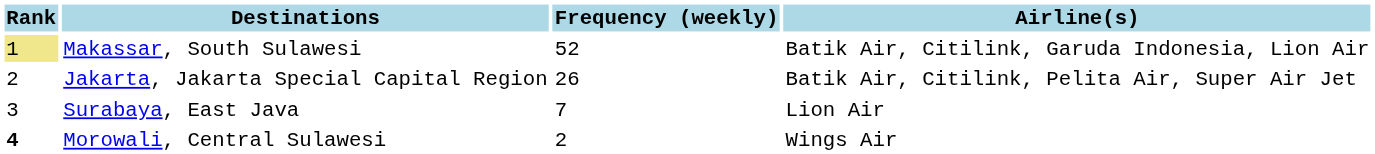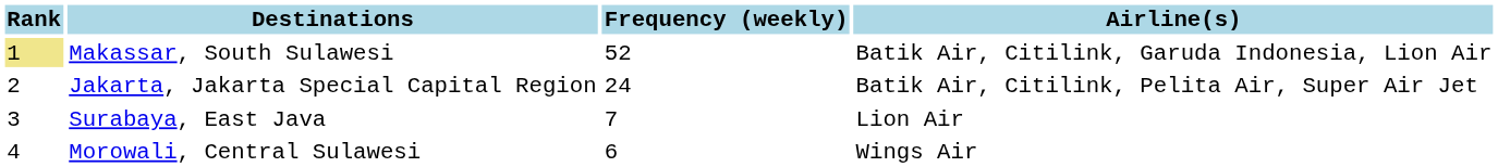 <table class="sortable" style="font-size:89%; align=center;">
 <tr style="background:lightblue;">
 <th>Rank</th>
 <th>Destinations</th>
 <th>Frequency (weekly)</th>
 <th>Airline(s)</th>
 </tr>
 <tr>
 <td style="background: khaki;">1</td>
 <td> <a href='#'>Makassar</a>, South Sulawesi</td>
 <td>52</td>
 <td>Batik Air, Citilink, Garuda Indonesia, Lion Air</td>
 </tr>
 <tr>
 <td>2</td>
 <td> <a href='#'>Jakarta</a>, Jakarta Special Capital Region</td>
-<td>26</td>
+<td>24</td>
 <td>Batik Air, Citilink, Pelita Air, Super Air Jet</td>
 </tr>
 <tr>
 <td>3</td>
 <td> <a href='#'>Surabaya</a>, East Java</td>
 <td>7</td>
 <td>Lion Air</td>
 </tr>
 <tr>
-<td><strong>4</strong></td>
+<td>4</td>
 <td> <a href='#'>Morowali</a>, Central Sulawesi</td>
-<td>2</td>
+<td>6</td>
 <td>Wings Air</td>
 </tr>
 <tr>
 </tr>
 </table>
